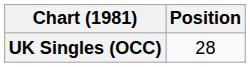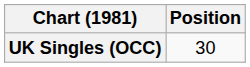 <table class="wikitable plainrowheaders" style="text-align:center">
 <tr>
 <th scope="col">Chart (1981)</th>
 <th scope="col">Position</th>
 </tr>
 <tr>
 <th scope="row">UK Singles (OCC)</th>
-<td>28</td>
+<td>30</td>
 </tr>
 </table>
